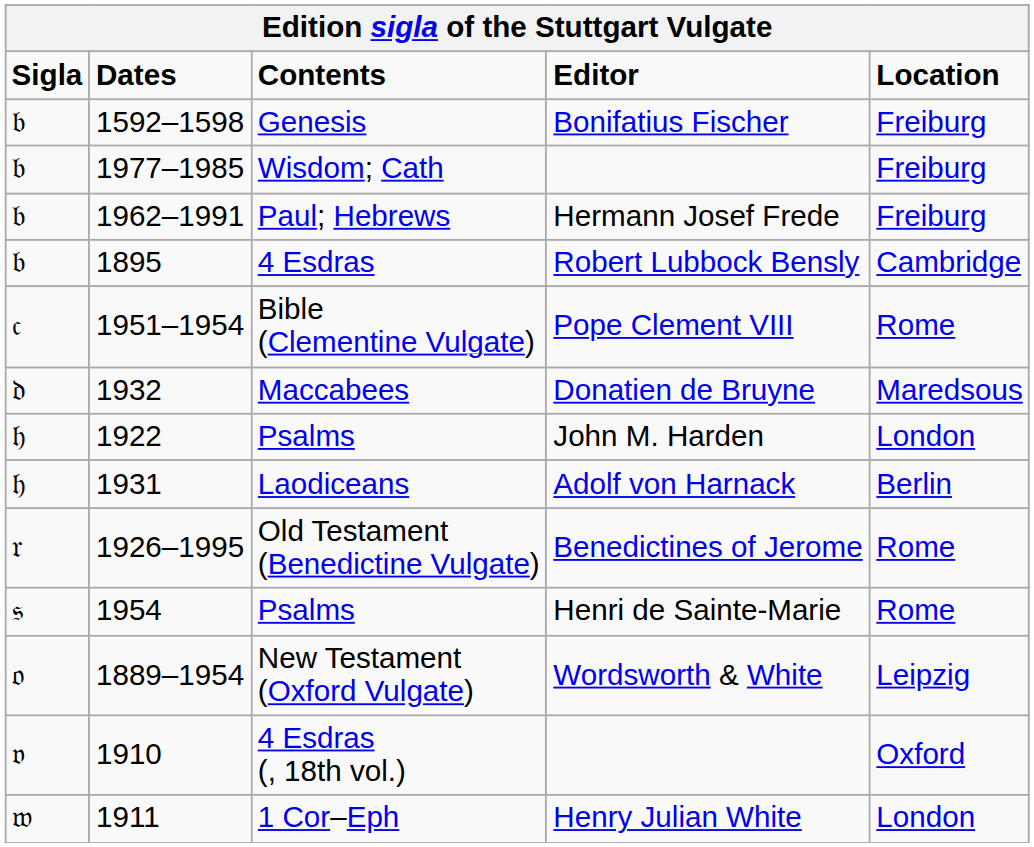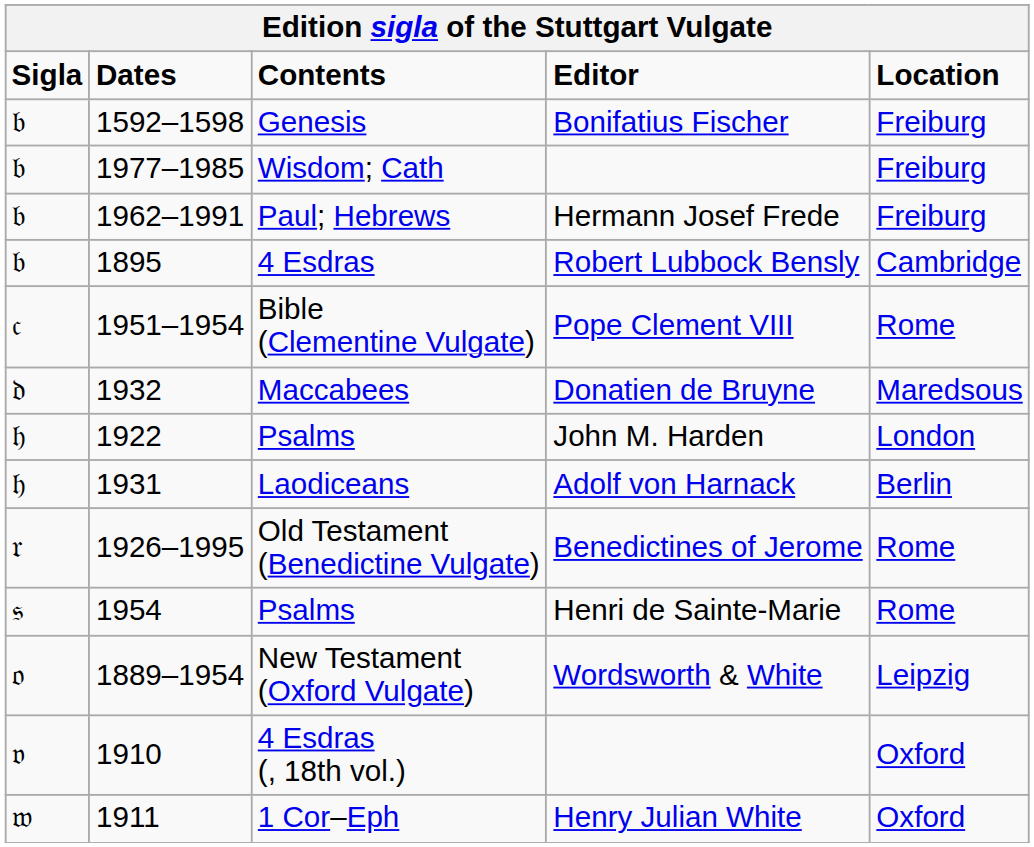 <table class="wikitable mw-collapsible" style="margin:auto;">
 <tr>
 <th colspan="5">Edition <a href='#'><em>sigla</em></a> of the Stuttgart Vulgate</th>
 </tr>
 <tr>
 <td><strong>Sigla</strong></td>
 <td><strong>Dates</strong></td>
 <td><strong>Contents</strong></td>
 <td><strong>Editor</strong></td>
 <td><strong>Location</strong></td>
 </tr>
 <tr>
 <td>𝔟</td>
 <td>1592–1598</td>
 <td><a href='#'>Genesis</a></td>
 <td><a href='#'>Bonifatius Fischer</a></td>
 <td><a href='#'>Freiburg</a></td>
 </tr>
 <tr>
 <td>𝔟</td>
 <td>1977–1985</td>
 <td><a href='#'>Wisdom</a>; <a href='#'>Cath</a></td>
 <td></td>
 <td><a href='#'>Freiburg</a></td>
 </tr>
 <tr>
 <td>𝔟</td>
 <td>1962–1991</td>
 <td><a href='#'>Paul</a>; <a href='#'>Hebrews</a></td>
 <td>Hermann Josef Frede</td>
 <td><a href='#'>Freiburg</a></td>
 </tr>
 <tr>
 <td>𝔟</td>
 <td>1895</td>
 <td><a href='#'>4 Esdras</a></td>
 <td><a href='#'>Robert Lubbock Bensly</a></td>
 <td><a href='#'>Cambridge</a></td>
 </tr>
 <tr>
 <td>𝔠</td>
 <td>1951–1954</td>
 <td>Bible<br>(<a href='#'>Clementine Vulgate</a>)</td>
 <td><a href='#'>Pope Clement VIII</a></td>
 <td><a href='#'>Rome</a></td>
 </tr>
 <tr>
 <td>𝔡</td>
 <td>1932</td>
 <td><a href='#'>Maccabees</a></td>
 <td><a href='#'>Donatien de Bruyne</a></td>
 <td><a href='#'>Maredsous</a></td>
 </tr>
 <tr>
 <td>𝔥</td>
 <td>1922</td>
 <td><a href='#'>Psalms</a></td>
 <td>John M. Harden</td>
 <td><a href='#'>London</a></td>
 </tr>
 <tr>
 <td>𝔥</td>
 <td>1931</td>
 <td><a href='#'>Laodiceans</a></td>
 <td><a href='#'>Adolf von Harnack</a></td>
 <td><a href='#'>Berlin</a></td>
 </tr>
 <tr>
 <td>𝔯</td>
 <td>1926–1995</td>
 <td>Old Testament<br>(<a href='#'>Benedictine Vulgate</a>)</td>
 <td><a href='#'>Benedictines of Jerome</a></td>
 <td><a href='#'>Rome</a></td>
 </tr>
 <tr>
 <td>𝔰</td>
 <td>1954</td>
 <td><a href='#'>Psalms</a></td>
 <td>Henri de Sainte-Marie</td>
 <td><a href='#'>Rome</a></td>
 </tr>
 <tr>
 <td>𝔬</td>
 <td>1889–1954</td>
 <td>New Testament<br>(<a href='#'>Oxford Vulgate</a>)</td>
 <td><a href='#'>Wordsworth</a> & <a href='#'>White</a></td>
 <td><a href='#'>Leipzig</a></td>
 </tr>
 <tr>
 <td>𝔳</td>
 <td>1910</td>
 <td><a href='#'>4 Esdras</a><br>(, 18th vol.)</td>
 <td></td>
 <td><a href='#'>Oxford</a></td>
 </tr>
 <tr>
 <td>𝔴</td>
 <td>1911</td>
 <td><a href='#'>1 Cor</a>–<a href='#'>Eph</a></td>
 <td><a href='#'>Henry Julian White</a></td>
-<td><a href='#'>London</a></td>
+<td><a href='#'>Oxford</a></td>
 </tr>
 </table>
